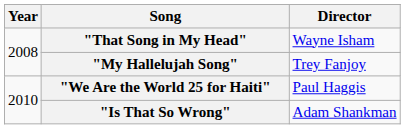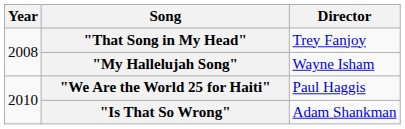 <table class="wikitable plainrowheaders">
 <tr>
 <th>Year</th>
 <th style="width:16em;">Song</th>
 <th>Director</th>
 </tr>
 <tr>
 <td rowspan="2">2008</td>
 <th scope="row">"That Song in My Head"</th>
-<td><a href='#'>Wayne Isham</a></td>
+<td><a href='#'>Trey Fanjoy</a></td>
 </tr>
 <tr>
 <th scope="row">"My Hallelujah Song"</th>
-<td><a href='#'>Trey Fanjoy</a></td>
+<td><a href='#'>Wayne Isham</a></td>
 </tr>
 <tr>
 <td rowspan="2">2010</td>
 <th scope="row">"We Are the World 25 for Haiti"</th>
 <td><a href='#'>Paul Haggis</a></td>
 </tr>
 <tr>
 <th scope="row">"Is That So Wrong"</th>
 <td><a href='#'>Adam Shankman</a></td>
 </tr>
 </table>
